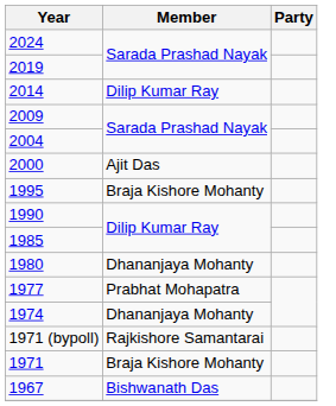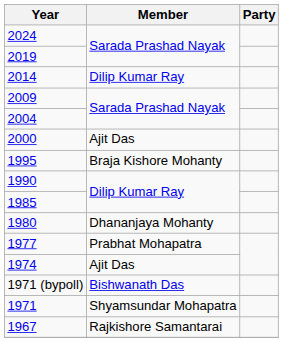 <table class="wikitable sortable">
 <tr>
 <th>Year</th>
 <th>Member</th>
 <th colspan=2>Party</th>
 </tr>
 <tr>
 <td><a href='#'>2024</a></td>
 <td rowspan=2><a href='#'>Sarada Prashad Nayak</a></td>
 <td></td>
 </tr>
 <tr>
 <td><a href='#'>2019</a></td>
 </tr>
 <tr>
 <td><a href='#'>2014</a></td>
 <td><a href='#'>Dilip Kumar Ray</a></td>
 <td></td>
 </tr>
 <tr>
 <td><a href='#'>2009</a></td>
 <td rowspan=2><a href='#'>Sarada Prashad Nayak</a></td>
 <td></td>
 </tr>
 <tr>
 <td><a href='#'>2004</a></td>
 </tr>
 <tr>
 <td><a href='#'>2000</a></td>
 <td>Ajit Das</td>
 <td></td>
 </tr>
 <tr>
 <td><a href='#'>1995</a></td>
 <td>Braja Kishore Mohanty</td>
 <td></td>
 </tr>
 <tr>
 <td><a href='#'>1990</a></td>
 <td rowspan=2><a href='#'>Dilip Kumar Ray</a></td>
 <td></td>
 </tr>
 <tr>
 <td><a href='#'>1985</a></td>
 </tr>
 <tr>
 <td><a href='#'>1980</a></td>
 <td>Dhananjaya Mohanty</td>
 <td></td>
 </tr>
 <tr>
 <td><a href='#'>1977</a></td>
 <td>Prabhat Mohapatra</td>
 </tr>
 <tr>
 <td><a href='#'>1974</a></td>
-<td>Dhananjaya Mohanty</td>
+<td>Ajit Das</td>
 </tr>
 <tr>
 <td>1971 (bypoll)</td>
-<td>Rajkishore Samantarai</td>
+<td><a href='#'>Bishwanath Das</a></td>
 <td></td>
 </tr>
 <tr>
 <td><a href='#'>1971</a></td>
-<td>Braja Kishore Mohanty</td>
+<td>Shyamsundar Mohapatra</td>
 <td></td>
 </tr>
 <tr>
 <td><a href='#'>1967</a></td>
-<td><a href='#'>Bishwanath Das</a></td>
+<td>Rajkishore Samantarai</td>
 <td></td>
 </tr>
 <tr>
 </tr>
 </table>
